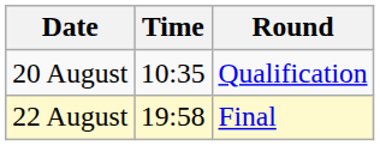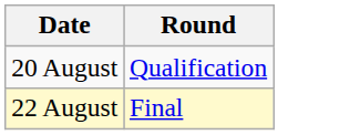 <table class="wikitable">
 <tr>
 <th>Date</th>
-<th>Time</th>
 <th>Round</th>
 </tr>
 <tr>
 <td>20 August</td>
-<td>10:35</td>
 <td><a href='#'>Qualification</a></td>
 </tr>
 <tr style=background:lemonchiffon>
 <td>22 August</td>
-<td>19:58</td>
 <td><a href='#'>Final</a></td>
 </tr>
 </table>
